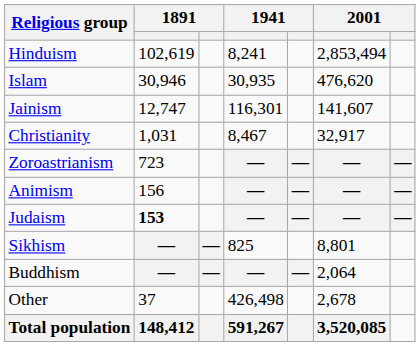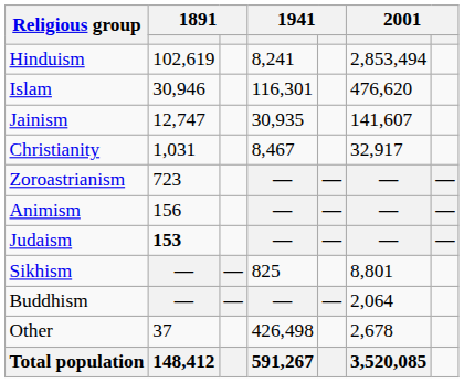 <table class="wikitable collapsible sortable">
 <tr>
 <th rowspan="2"><a href='#'>Religious</a> group</th>
 <th colspan="2">1891</th>
 <th colspan="2">1941</th>
 <th colspan="2">2001</th>
 </tr>
 <tr>
 <th><a href='#'></a></th>
 <th></th>
 <th><a href='#'></a></th>
 <th></th>
 <th><a href='#'></a></th>
 <th></th>
 </tr>
 <tr>
 <td><a href='#'>Hinduism</a> </td>
 <td>102,619</td>
 <td></td>
 <td>8,241</td>
 <td></td>
 <td>2,853,494</td>
 <td></td>
 </tr>
 <tr>
 <td><a href='#'>Islam</a> </td>
 <td>30,946</td>
 <td></td>
-<td>30,935</td>
+<td>116,301</td>
 <td></td>
 <td>476,620</td>
 <td></td>
 </tr>
 <tr>
 <td><a href='#'>Jainism</a> </td>
 <td>12,747</td>
 <td></td>
-<td>116,301</td>
+<td>30,935</td>
 <td></td>
 <td>141,607</td>
 <td></td>
 </tr>
 <tr>
 <td><a href='#'>Christianity</a> </td>
 <td>1,031</td>
 <td></td>
 <td>8,467</td>
 <td></td>
 <td>32,917</td>
 <td></td>
 </tr>
 <tr>
 <td><a href='#'>Zoroastrianism</a> </td>
 <td>723</td>
 <td></td>
 <th>—</th>
 <th>—</th>
 <th>—</th>
 <th>—</th>
 </tr>
 <tr>
 <td><a href='#'>Animism</a></td>
 <td>156</td>
 <td></td>
 <th>—</th>
 <th>—</th>
 <th>—</th>
 <th>—</th>
 </tr>
 <tr>
 <td><a href='#'>Judaism</a> </td>
 <td><strong>153</strong></td>
 <td></td>
 <th>—</th>
 <th>—</th>
 <th>—</th>
 <th>—</th>
 </tr>
 <tr>
 <td><a href='#'>Sikhism</a></td>
 <th>—</th>
 <th>—</th>
 <td>825</td>
 <td></td>
 <td>8,801</td>
 <td></td>
 </tr>
 <tr>
 <td>Buddhism</td>
 <th>—</th>
 <th>—</th>
 <th>—</th>
 <th>—</th>
 <td>2,064</td>
 <td></td>
 </tr>
 <tr>
 <td>Other</td>
 <td>37</td>
 <td></td>
 <td>426,498</td>
 <td></td>
 <td>2,678</td>
 <td></td>
 </tr>
 <tr>
 <th>Total population</th>
 <th>148,412</th>
 <th></th>
 <th>591,267</th>
 <th></th>
 <th>3,520,085</th>
 <td></td>
 </tr>
 </table>
